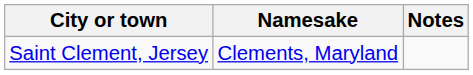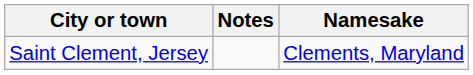 <table class="wikitable">
 <tr>
 <th>City or town</th>
+<th>Notes</th>
 <th>Namesake</th>
-<th>Notes</th>
 </tr>
 <tr>
 <td><a href='#'>Saint Clement, Jersey</a></td>
+<td></td>
 <td><a href='#'>Clements, Maryland</a></td>
-<td></td>
 </tr>
 </table>
